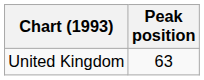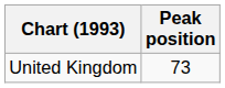 <table class="wikitable">
 <tr>
 <th>Chart (1993)</th>
 <th>Peak<br>position</th>
 </tr>
 <tr>
 <td>United Kingdom</td>
-<td style="text-align:center;">63</td>
+<td style="text-align:center;">73</td>
 </tr>
 </table>
